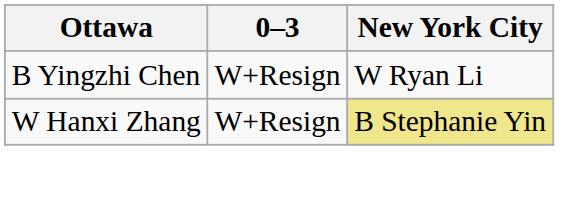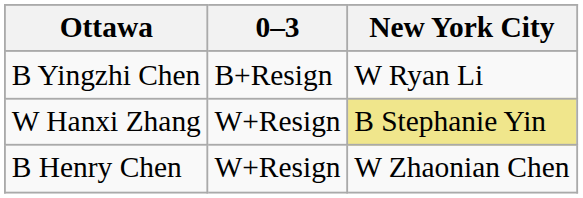 <table class="wikitable">
 <tr>
 <th>Ottawa</th>
 <th>0–3</th>
 <th>New York City</th>
 </tr>
 <tr>
 <td>B Yingzhi Chen</td>
-<td>W+Resign</td>
+<td>B+Resign</td>
 <td>W Ryan Li</td>
 </tr>
 <tr>
 <td>W Hanxi Zhang</td>
 <td>W+Resign</td>
 <td style="background: khaki;">B Stephanie Yin</td>
 </tr>
+<tr>
+<td>B Henry Chen</td>
+<td>W+Resign</td>
+<td>W Zhaonian Chen</td>
+</tr>
 </table>
